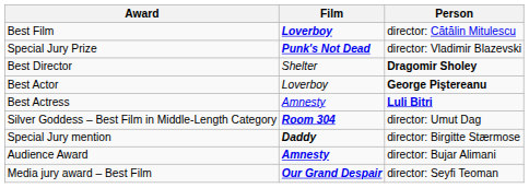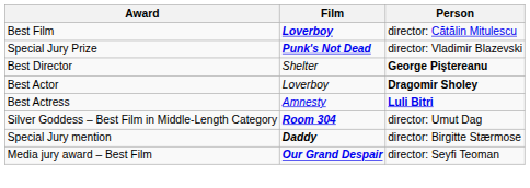 <table class="wikitable">
 <tr>
 <th>Award</th>
 <th>Film</th>
 <th>Person</th>
 </tr>
 <tr>
 <td>Best Film</td>
 <td><strong><em><a href='#'>Loverboy</a></em></strong> </td>
 <td>director: <a href='#'>Cătălin Mitulescu</a></td>
 </tr>
 <tr>
 <td>Special Jury Prize</td>
 <td><strong><em><a href='#'>Punk's Not Dead</a></em></strong></td>
 <td>director: Vladimir Blazevski </td>
 </tr>
 <tr>
 <td>Best Director</td>
 <td><em>Shelter</em></td>
-<td><strong>Dragomir Sholey</strong></td>
+<td><strong>George Piştereanu</strong></td>
 </tr>
 <tr>
 <td>Best Actor</td>
 <td><em>Loverboy</em></td>
-<td><strong>George Piştereanu</strong></td>
+<td><strong>Dragomir Sholey</strong></td>
 </tr>
 <tr>
 <td>Best Actress</td>
 <td><em><a href='#'>Amnesty</a></em></td>
 <td><strong><a href='#'>Luli Bitri</a></strong></td>
 </tr>
 <tr>
 <td>Silver Goddess – Best Film in Middle-Length Category</td>
 <td><strong><em><a href='#'>Room 304</a></em></strong> </td>
 <td>director: Umut Dag </td>
 </tr>
 <tr>
 <td>Special Jury mention</td>
 <td><strong><em>Daddy</em></strong></td>
 <td>director: Birgitte Stærmose</td>
 </tr>
 <tr>
-<td>Audience Award</td>
-<td><strong><em><a href='#'>Amnesty</a></em></strong> </td>
-<td>director: Bujar Alimani</td>
-</tr>
-<tr>
 <td>Media jury award – Best Film</td>
 <td><strong><em><a href='#'>Our Grand Despair</a></em></strong></td>
 <td>director: Seyfi Teoman </td>
 </tr>
 </table>
